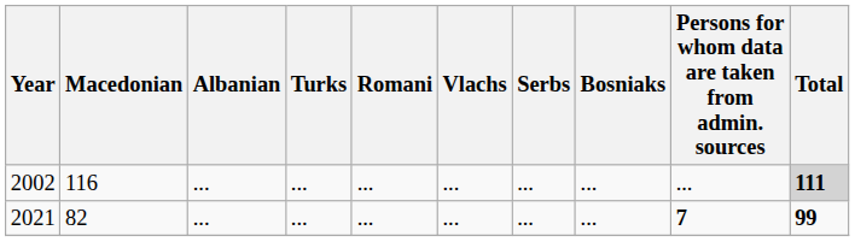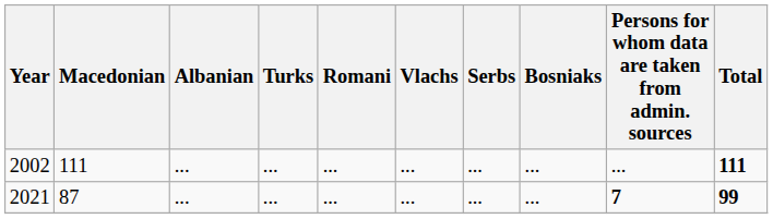 <table class="wikitable">
 <tr>
 <th>Year</th>
 <th>Macedonian</th>
 <th>Albanian</th>
 <th>Turks</th>
 <th>Romani</th>
 <th>Vlachs</th>
 <th>Serbs</th>
 <th>Bosniaks</th>
 <th><abbr>Persons for whom data are taken from admin. sources</abbr></th>
 <th>Total</th>
 </tr>
 <tr>
 <td>2002</td>
-<td>116</td>
+<td>111</td>
 <td>...</td>
 <td>...</td>
 <td>...</td>
 <td>...</td>
 <td>...</td>
 <td>...</td>
 <td>...</td>
-<td style="background: lightgrey;"><strong>111</strong></td>
+<td><strong>111</strong></td>
 </tr>
 <tr>
 <td>2021</td>
-<td>82</td>
+<td>87</td>
 <td>...</td>
 <td>...</td>
 <td>...</td>
 <td>...</td>
 <td>...</td>
 <td>...</td>
 <td><strong>7</strong></td>
 <td><strong>99</strong></td>
 </tr>
 <tr>
 </tr>
 </table>
